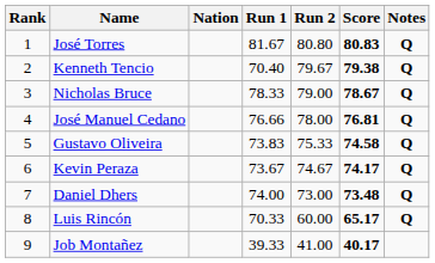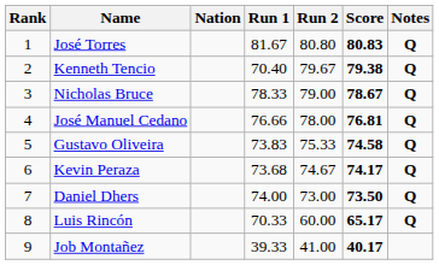 <table class="wikitable sortable" style="text-align:center">
 <tr>
 <th>Rank</th>
 <th>Name</th>
 <th>Nation</th>
 <th>Run 1</th>
 <th>Run 2</th>
 <th>Score</th>
 <th>Notes</th>
 </tr>
 <tr>
 <td>1</td>
 <td align=left><a href='#'>José Torres</a></td>
 <td align=left></td>
 <td>81.67</td>
 <td>80.80</td>
 <td><strong>80.83</strong></td>
 <td><strong>Q</strong></td>
 </tr>
 <tr>
 <td>2</td>
 <td align=left><a href='#'>Kenneth Tencio</a></td>
 <td align=left></td>
 <td>70.40</td>
 <td>79.67</td>
 <td><strong>79.38</strong></td>
 <td><strong>Q</strong></td>
 </tr>
 <tr>
 <td>3</td>
 <td align=left><a href='#'>Nicholas Bruce</a></td>
 <td align=left></td>
 <td>78.33</td>
 <td>79.00</td>
 <td><strong>78.67</strong></td>
 <td><strong>Q</strong></td>
 </tr>
 <tr>
 <td>4</td>
 <td align=left><a href='#'>José Manuel Cedano</a></td>
 <td align=left></td>
 <td>76.66</td>
 <td>78.00</td>
 <td><strong>76.81</strong></td>
 <td><strong>Q</strong></td>
 </tr>
 <tr>
 <td>5</td>
 <td align=left><a href='#'>Gustavo Oliveira</a></td>
 <td align="left"></td>
 <td>73.83</td>
 <td>75.33</td>
 <td><strong>74.58</strong></td>
 <td><strong>Q</strong></td>
 </tr>
 <tr>
 <td>6</td>
 <td align=left><a href='#'>Kevin Peraza</a></td>
 <td align=left></td>
-<td>73.67</td>
+<td>73.68</td>
 <td>74.67</td>
 <td><strong>74.17</strong></td>
 <td><strong>Q</strong></td>
 </tr>
 <tr>
 <td>7</td>
 <td align=left><a href='#'>Daniel Dhers</a></td>
 <td align=left></td>
 <td>74.00</td>
 <td>73.00</td>
-<td><strong>73.48</strong></td>
+<td><strong>73.50</strong></td>
 <td><strong>Q</strong></td>
 </tr>
 <tr>
 <td>8</td>
 <td align=left><a href='#'>Luis Rincón</a></td>
 <td align=left></td>
 <td>70.33</td>
 <td>60.00</td>
 <td><strong>65.17</strong></td>
 <td><strong>Q</strong></td>
 </tr>
 <tr>
 <td>9</td>
 <td align=left><a href='#'>Job Montañez</a></td>
 <td align=left></td>
 <td>39.33</td>
 <td>41.00</td>
 <td><strong>40.17</strong></td>
 <td></td>
 </tr>
 </table>
